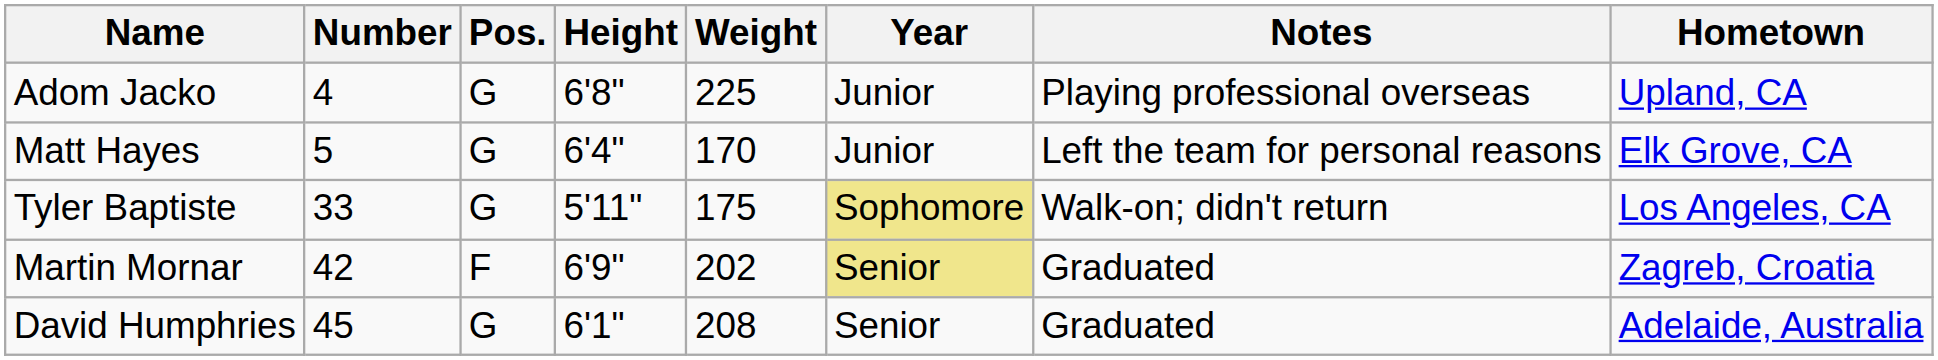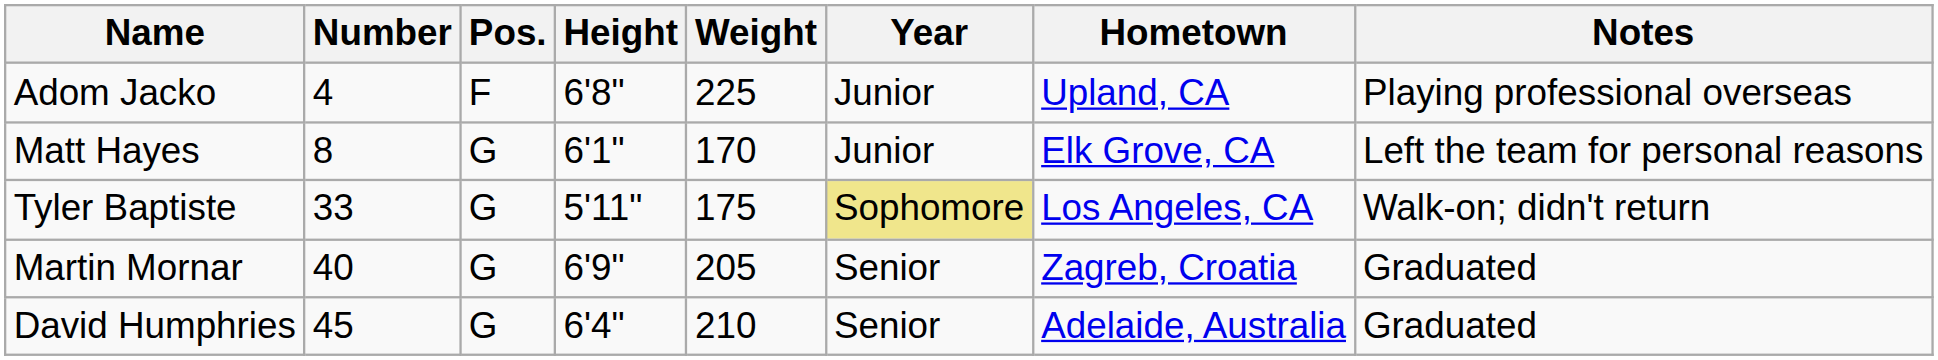 <table class="wikitable sortable" border="1">
 <tr>
 <th>Name</th>
 <th>Number</th>
 <th>Pos.</th>
 <th>Height</th>
 <th>Weight</th>
 <th>Year</th>
+<th>Hometown</th>
 <th class="unsortable">Notes</th>
-<th>Hometown</th>
 </tr>
 <tr>
 <td>Adom Jacko</td>
 <td>4</td>
-<td>G</td>
+<td>F</td>
 <td>6'8"</td>
 <td>225</td>
 <td>Junior</td>
+<td><a href='#'>Upland, CA</a></td>
 <td>Playing professional overseas</td>
-<td><a href='#'>Upland, CA</a></td>
 </tr>
 <tr>
 <td>Matt Hayes</td>
-<td>5</td>
+<td>8</td>
 <td>G</td>
-<td>6'4"</td>
+<td>6'1"</td>
 <td>170</td>
 <td>Junior</td>
+<td><a href='#'>Elk Grove, CA</a></td>
 <td>Left the team for personal reasons</td>
-<td><a href='#'>Elk Grove, CA</a></td>
 </tr>
 <tr>
 <td>Tyler Baptiste</td>
 <td>33</td>
 <td>G</td>
 <td>5'11"</td>
 <td>175</td>
 <td style="background: khaki;">Sophomore</td>
+<td><a href='#'>Los Angeles, CA</a></td>
 <td>Walk-on; didn't return</td>
-<td><a href='#'>Los Angeles, CA</a></td>
 </tr>
 <tr>
 <td>Martin Mornar</td>
-<td>42</td>
-<td>F</td>
+<td>40</td>
+<td>G</td>
 <td>6'9"</td>
-<td>202</td>
-<td style="background: khaki;">Senior</td>
+<td>205</td>
+<td>Senior</td>
+<td><a href='#'>Zagreb, Croatia</a></td>
 <td>Graduated</td>
-<td><a href='#'>Zagreb, Croatia</a></td>
 </tr>
 <tr>
 <td>David Humphries</td>
 <td>45</td>
 <td>G</td>
-<td>6'1"</td>
-<td>208</td>
+<td>6'4"</td>
+<td>210</td>
 <td>Senior</td>
+<td><a href='#'>Adelaide, Australia</a></td>
 <td>Graduated</td>
-<td><a href='#'>Adelaide, Australia</a></td>
 </tr>
 </table>
